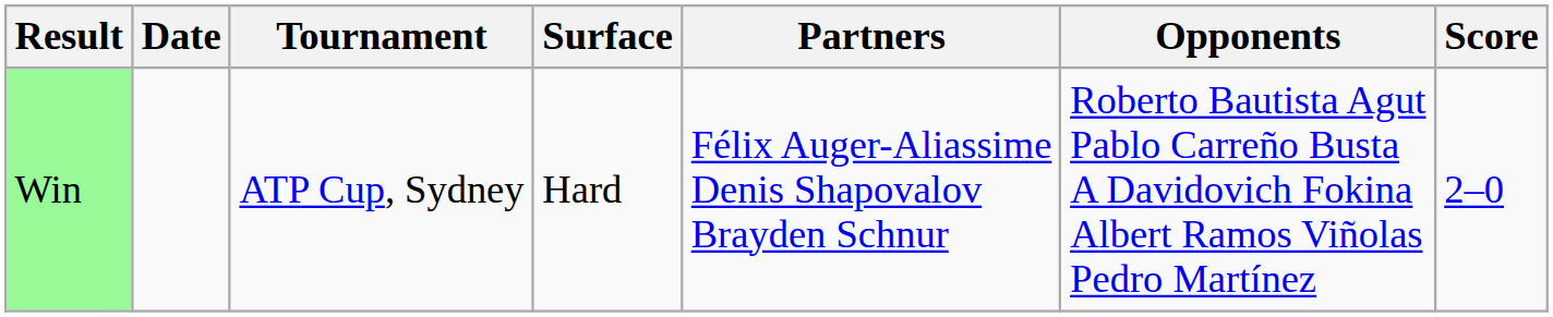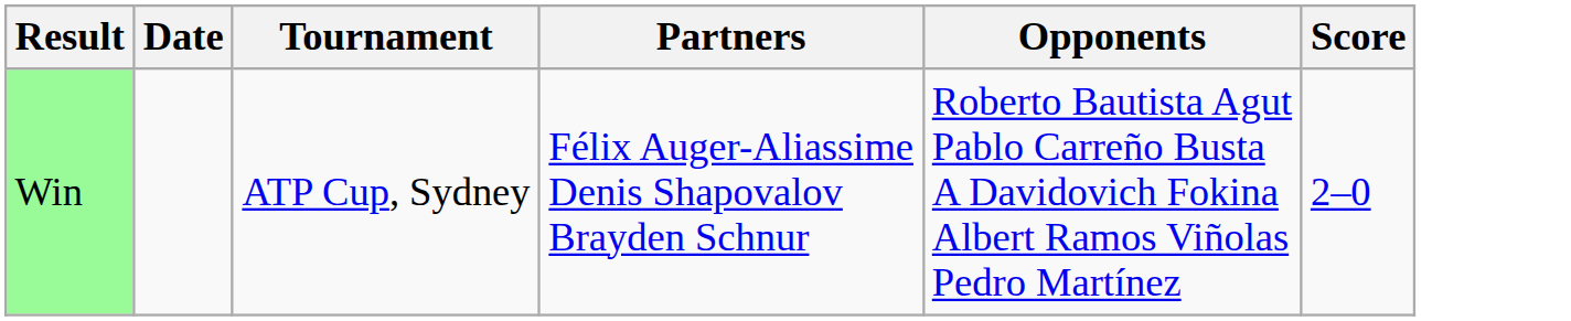 <table class="sortable wikitable">
 <tr>
 <th>Result</th>
 <th>Date</th>
 <th>Tournament</th>
-<th>Surface</th>
 <th>Partners</th>
 <th>Opponents</th>
 <th class=unsortable>Score</th>
 </tr>
 <tr>
 <td bgcolor=98FB98>Win</td>
 <td><a href='#'></a></td>
 <td><a href='#'>ATP Cup</a>, Sydney</td>
-<td>Hard</td>
 <td> <a href='#'>Félix Auger-Aliassime</a><br>  <a href='#'>Denis Shapovalov</a><br>  <a href='#'>Brayden Schnur</a></td>
 <td> <a href='#'>Roberto Bautista Agut</a><br>  <a href='#'>Pablo Carreño Busta</a><br>  <a href='#'>A Davidovich Fokina</a><br>  <a href='#'>Albert Ramos Viñolas</a><br>  <a href='#'>Pedro Martínez</a></td>
 <td><a href='#'>2–0</a></td>
 </tr>
 </table>
